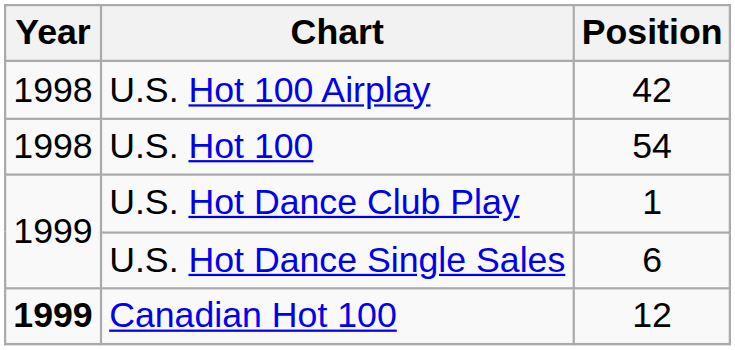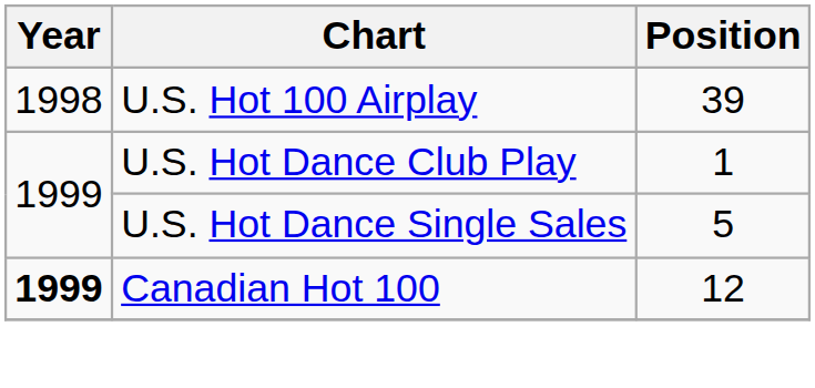 <table class="wikitable">
 <tr>
 <th>Year</th>
 <th>Chart</th>
 <th>Position</th>
 </tr>
 <tr>
 <td>1998</td>
 <td>U.S. <a href='#'>Hot 100 Airplay</a></td>
-<td align="center">42</td>
-</tr>
-<tr>
-<td>1998</td>
-<td>U.S. <a href='#'>Hot 100</a></td>
-<td align="center">54</td>
+<td align="center">39</td>
 </tr>
 <tr>
 <td rowspan="2">1999</td>
 <td>U.S. <a href='#'>Hot Dance Club Play</a></td>
 <td align="center">1</td>
 </tr>
 <tr>
 <td>U.S. <a href='#'>Hot Dance Single Sales</a></td>
-<td align="center">6</td>
+<td align="center">5</td>
 </tr>
 <tr>
 <td rowspan="1"><strong>1999</strong></td>
 <td><a href='#'>Canadian Hot 100</a></td>
 <td align="center">12</td>
 </tr>
 <tr>
 </tr>
 </table>
